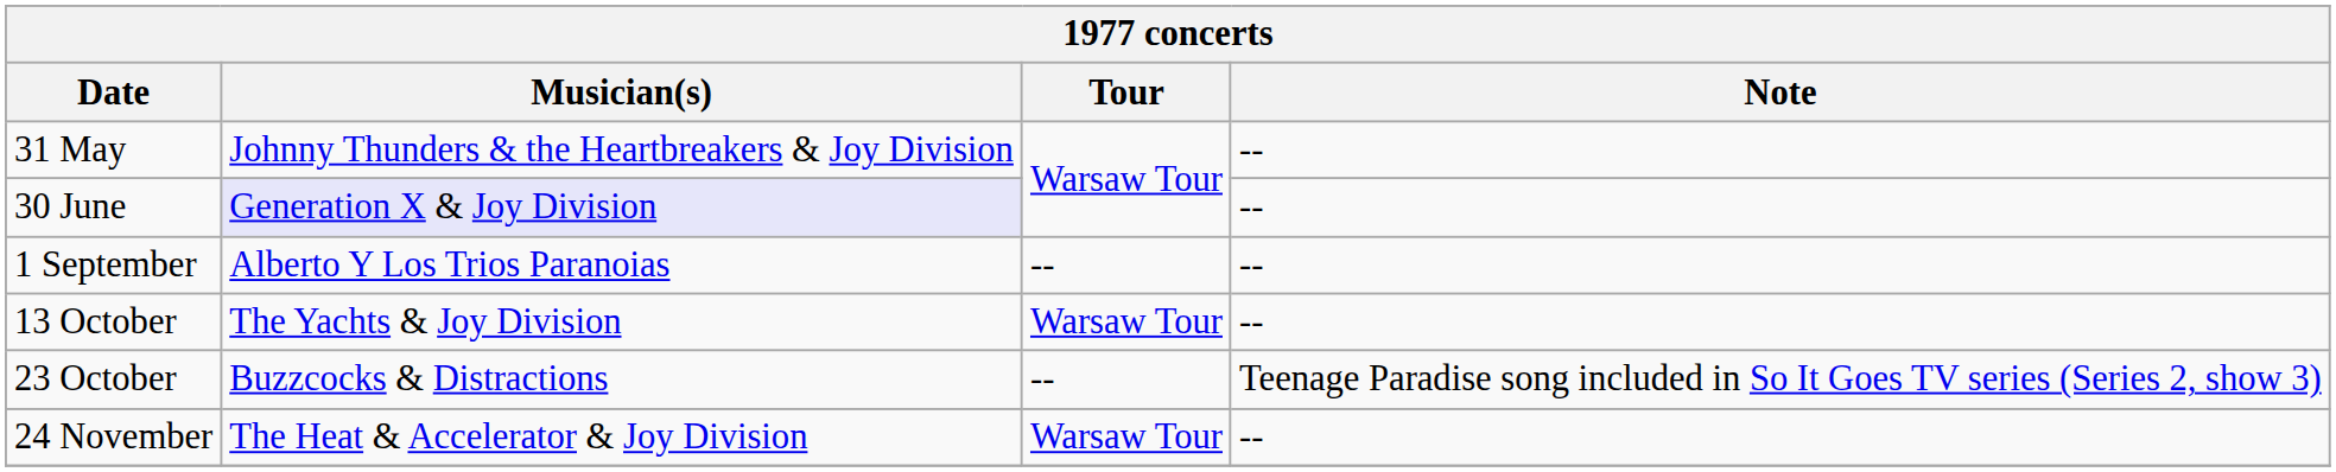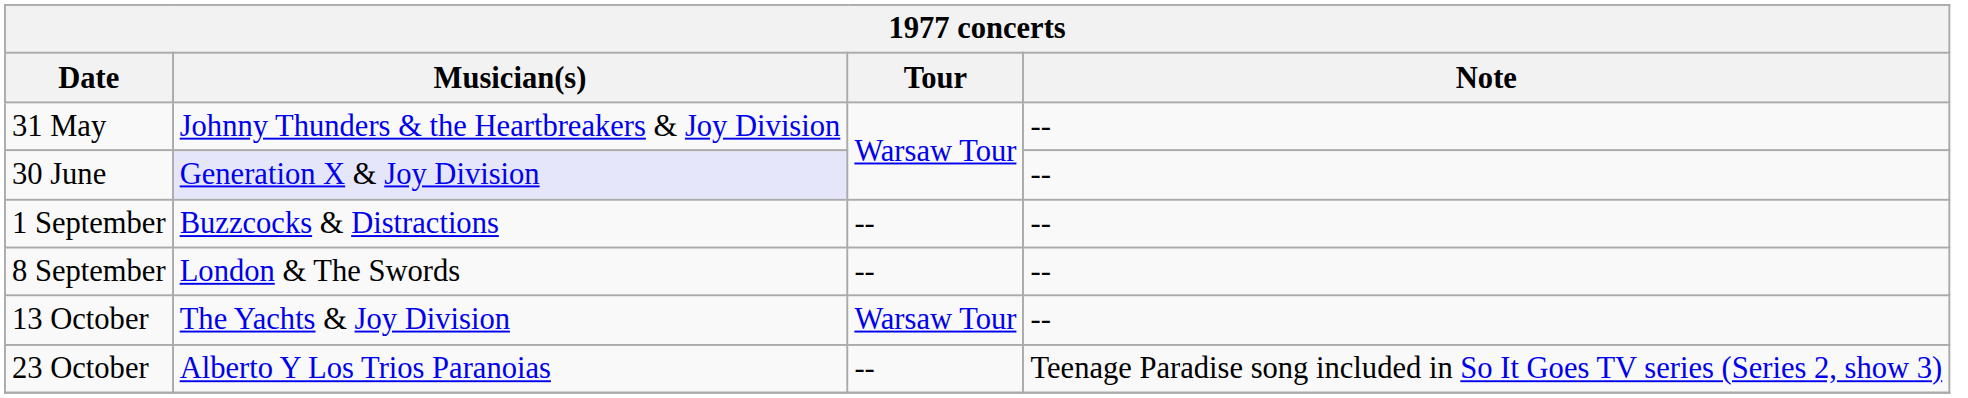 <table class="wikitable collapsible collapsed">
 <tr>
 <th colspan=4>1977 concerts</th>
 </tr>
 <tr>
 <th>Date</th>
 <th>Musician(s)</th>
 <th>Tour</th>
 <th>Note</th>
 </tr>
 <tr>
 <td>31 May</td>
 <td><a href='#'>Johnny Thunders & the Heartbreakers</a> & <a href='#'>Joy Division</a></td>
 <td rowspan=2><a href='#'>Warsaw Tour</a></td>
 <td>--</td>
 </tr>
 <tr>
 <td>30 June</td>
 <td style="background: lavender;"><a href='#'>Generation X</a> & <a href='#'>Joy Division</a></td>
 <td>--</td>
 </tr>
 <tr>
 <td>1 September</td>
-<td><a href='#'>Alberto Y Los Trios Paranoias</a></td>
+<td><a href='#'>Buzzcocks</a> & <a href='#'>Distractions</a></td>
+<td>--</td>
+<td>--</td>
+</tr>
+<tr>
+<td>8 September</td>
+<td><a href='#'>London</a> & The Swords</td>
 <td>--</td>
 <td>--</td>
 </tr>
 <tr>
 <td>13 October</td>
 <td><a href='#'>The Yachts</a> & <a href='#'>Joy Division</a></td>
 <td><a href='#'>Warsaw Tour</a></td>
 <td>--</td>
 </tr>
 <tr>
 <td>23 October</td>
-<td><a href='#'>Buzzcocks</a> & <a href='#'>Distractions</a></td>
+<td><a href='#'>Alberto Y Los Trios Paranoias</a></td>
 <td>--</td>
 <td>Teenage Paradise song included in <a href='#'>So It Goes TV series (Series 2, show 3)</a></td>
 </tr>
 <tr>
-<td>24 November</td>
-<td><a href='#'>The Heat</a> & <a href='#'>Accelerator</a> & <a href='#'>Joy Division</a></td>
-<td><a href='#'>Warsaw Tour</a></td>
-<td>--</td>
-</tr>
-<tr>
 </tr>
 </table>
